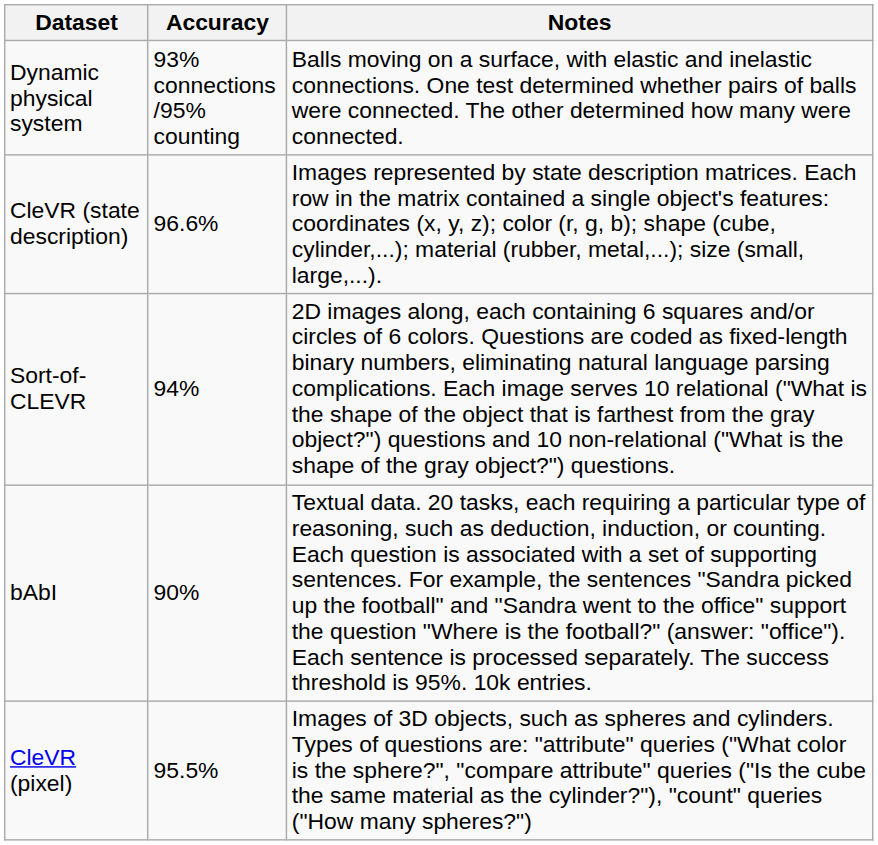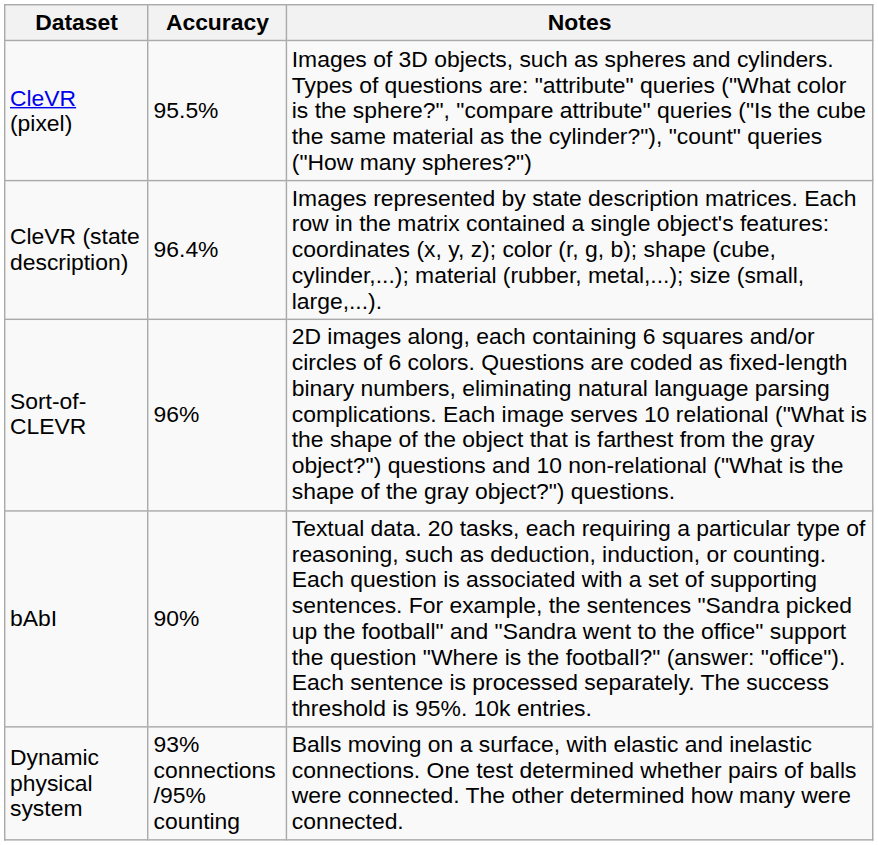 <table class="wikitable">
 <tr>
 <th>Dataset</th>
 <th>Accuracy</th>
 <th>Notes</th>
 </tr>
 <tr>
-<td>Dynamic physical system</td>
-<td>93% connections<br>/95% counting</td>
-<td>Balls moving on a surface, with elastic and inelastic connections. One test determined whether pairs of balls were connected. The other determined how many were connected.</td>
+<td><a href='#'>CleVR</a> (pixel)</td>
+<td>95.5%</td>
+<td>Images of 3D objects, such as spheres and cylinders. Types of questions are: "attribute" queries ("What color is the sphere?", "compare attribute" queries ("Is the cube the same material as the cylinder?"), "count" queries ("How many spheres?")</td>
 </tr>
 <tr>
 <td>CleVR (state description)</td>
-<td>96.6%</td>
+<td>96.4%</td>
 <td>Images represented by state description matrices. Each row in the matrix contained a single object's features: coordinates (x, y, z); color (r, g, b); shape (cube, cylinder,...); material (rubber, metal,...); size (small, large,...).</td>
 </tr>
 <tr>
 <td>Sort-of-CLEVR</td>
-<td>94%</td>
+<td>96%</td>
 <td>2D images along, each containing 6 squares and/or circles of 6 colors. Questions are coded as fixed-length binary numbers, eliminating natural language parsing complications. Each image serves 10 relational ("What is the shape of the object that is farthest from the gray object?") questions and 10 non-relational ("What is the shape of the gray object?") questions.</td>
 </tr>
 <tr>
 <td>bAbI</td>
 <td>90%</td>
 <td>Textual data. 20 tasks, each requiring a particular type of reasoning, such as deduction, induction, or counting. Each question is associated with a set of supporting sentences. For example, the sentences "Sandra picked up the football" and "Sandra went to the office" support the question "Where is the football?" (answer: "office"). Each sentence is processed separately. The success threshold is 95%. 10k entries.</td>
 </tr>
 <tr>
-<td><a href='#'>CleVR</a> (pixel)</td>
-<td>95.5%</td>
-<td>Images of 3D objects, such as spheres and cylinders. Types of questions are: "attribute" queries ("What color is the sphere?", "compare attribute" queries ("Is the cube the same material as the cylinder?"), "count" queries ("How many spheres?")</td>
+<td>Dynamic physical system</td>
+<td>93% connections<br>/95% counting</td>
+<td>Balls moving on a surface, with elastic and inelastic connections. One test determined whether pairs of balls were connected. The other determined how many were connected.</td>
 </tr>
 </table>
